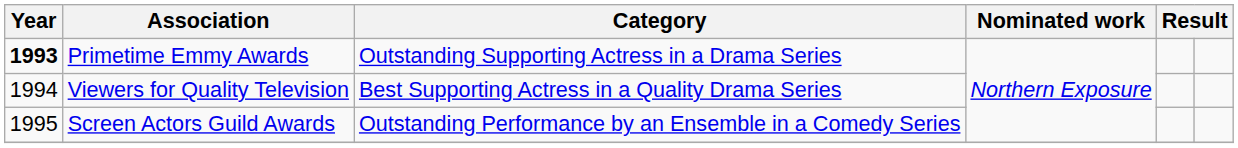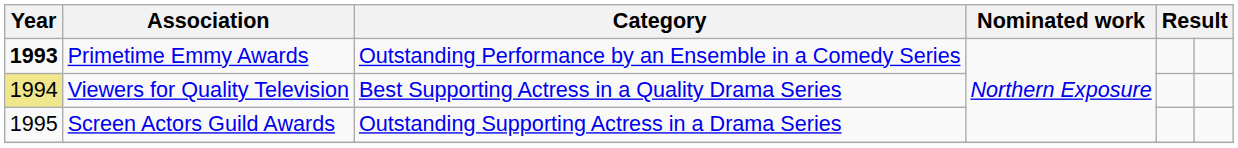 <table class="wikitable sortable">
 <tr>
 <th>Year</th>
 <th>Association</th>
 <th>Category</th>
 <th>Nominated work</th>
 <th colspan="2">Result</th>
 </tr>
 <tr>
 <td><strong>1993</strong></td>
 <td><a href='#'>Primetime Emmy Awards</a></td>
-<td><a href='#'>Outstanding Supporting Actress in a Drama Series</a></td>
+<td><a href='#'>Outstanding Performance by an Ensemble in a Comedy Series</a></td>
 <td rowspan="3"><em><a href='#'>Northern Exposure</a></em></td>
 <td></td>
 <td></td>
 </tr>
 <tr>
-<td>1994</td>
+<td style="background: khaki;">1994</td>
 <td><a href='#'>Viewers for Quality Television</a></td>
 <td><a href='#'>Best Supporting Actress in a Quality Drama Series</a></td>
 <td></td>
 <td></td>
 </tr>
 <tr>
 <td>1995</td>
 <td><a href='#'>Screen Actors Guild Awards</a></td>
-<td><a href='#'>Outstanding Performance by an Ensemble in a Comedy Series</a></td>
+<td><a href='#'>Outstanding Supporting Actress in a Drama Series</a></td>
 <td></td>
 <td></td>
 </tr>
 <tr>
 </tr>
 </table>
